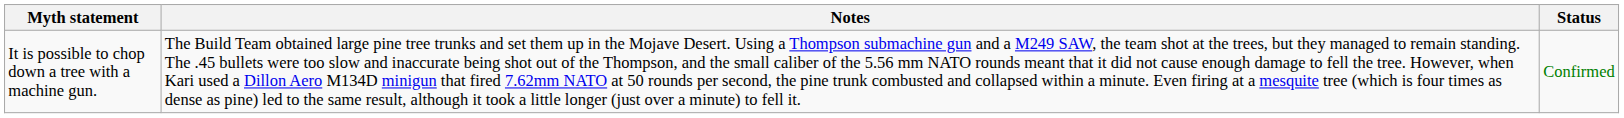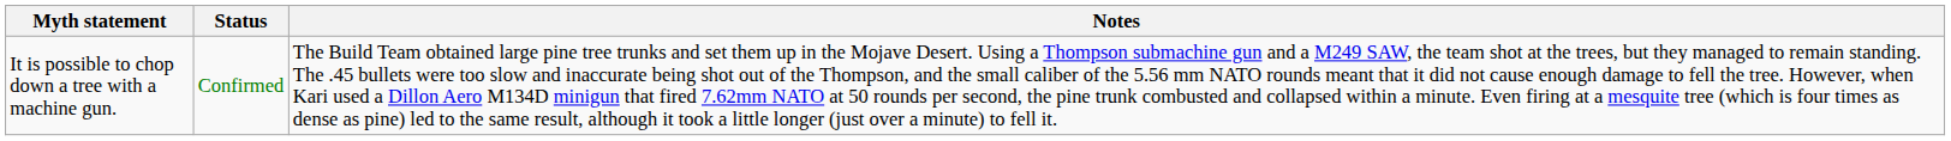 <table class="wikitable plainrowheaders">
 <tr>
 <th>Myth statement</th>
+<th>Status</th>
 <th>Notes</th>
-<th>Status</th>
 </tr>
 <tr>
 <td>It is possible to chop down a tree with a machine gun.</td>
+<td style="color:green">Confirmed</td>
 <td>The Build Team obtained large pine tree trunks and set them up in the Mojave Desert. Using a <a href='#'>Thompson submachine gun</a> and a <a href='#'>M249 SAW</a>, the team shot at the trees, but they managed to remain standing. The .45 bullets were too slow and inaccurate being shot out of the Thompson, and the small caliber of the 5.56 mm NATO rounds meant that it did not cause enough damage to fell the tree. However, when Kari used a <a href='#'>Dillon Aero</a> M134D <a href='#'>minigun</a> that fired <a href='#'>7.62mm NATO</a> at 50 rounds per second, the pine trunk combusted and collapsed within a minute. Even firing at a <a href='#'>mesquite</a> tree (which is four times as dense as pine) led to the same result, although it took a little longer (just over a minute) to fell it.</td>
-<td style="color:green">Confirmed</td>
 </tr>
 </table>
